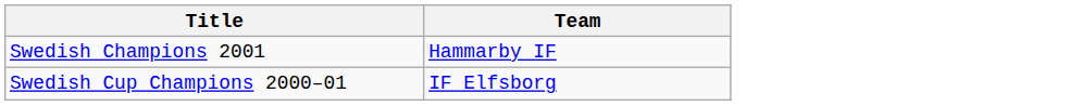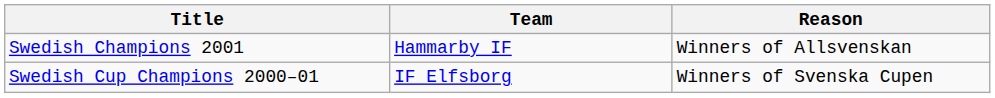 <table class="wikitable" style="text-align: left;">
 <tr>
 <th style="width: 275px;">Title</th>
 <th style="width: 200px;">Team</th>
+<th style="width: 225px;">Reason</th>
 </tr>
 <tr>
 <td><a href='#'>Swedish Champions</a> 2001</td>
 <td><a href='#'>Hammarby IF</a></td>
+<td>Winners of Allsvenskan</td>
 </tr>
 <tr>
 <td><a href='#'>Swedish Cup Champions</a> 2000–01</td>
 <td><a href='#'>IF Elfsborg</a></td>
+<td>Winners of Svenska Cupen</td>
 </tr>
 </table>
